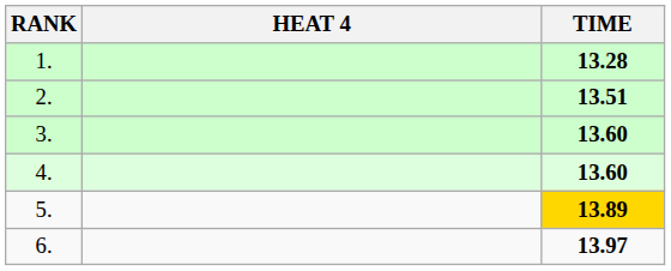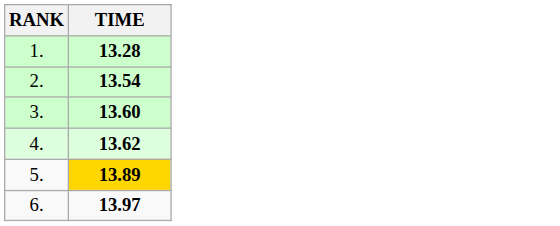 <table class="wikitable" style="border-collapse: collapse; font-size: 90%;">
 <tr>
 <th>RANK</th>
-<th style="width: 20em">HEAT 4</th>
 <th style="width: 5em">TIME</th>
 </tr>
 <tr style="background:#ccffcc;">
 <td align="center">1.</td>
-<td></td>
 <td align="center"><strong>13.28</strong></td>
 </tr>
 <tr style="background:#ccffcc;">
 <td align="center">2.</td>
-<td></td>
-<td align="center"><strong>13.51</strong></td>
+<td align="center"><strong>13.54</strong></td>
 </tr>
 <tr style="background:#ccffcc;">
 <td align="center">3.</td>
-<td></td>
 <td align="center"><strong>13.60</strong></td>
 </tr>
 <tr style="background:#ddffdd;">
 <td align="center">4.</td>
-<td></td>
-<td align="center"><strong>13.60</strong></td>
+<td align="center"><strong>13.62</strong></td>
 </tr>
 <tr>
 <td align="center">5.</td>
-<td></td>
 <td align="center" style="background: gold;"><strong>13.89</strong></td>
 </tr>
 <tr>
 <td align="center">6.</td>
-<td></td>
 <td align="center"><strong>13.97</strong></td>
 </tr>
 </table>
